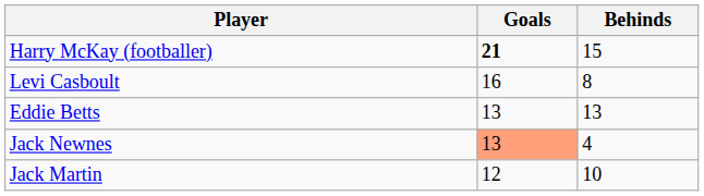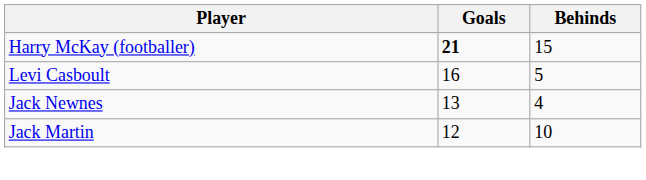 <table class="wikitable sortable" style="width:45%;">
 <tr style="background:#efefef;">
 <th style="width:30%;">Player</th>
 <th width=5%>Goals</th>
 <th width=5%>Behinds</th>
 </tr>
 <tr>
 <td><a href='#'>Harry McKay (footballer)</a></td>
 <td><strong>21</strong></td>
 <td>15</td>
 </tr>
 <tr>
 <td><a href='#'>Levi Casboult</a></td>
 <td>16</td>
-<td>8</td>
-</tr>
-<tr>
-<td><a href='#'>Eddie Betts</a></td>
-<td>13</td>
-<td>13</td>
+<td>5</td>
 </tr>
 <tr>
 <td><a href='#'>Jack Newnes</a></td>
-<td style="background: lightsalmon;">13</td>
+<td>13</td>
 <td>4</td>
 </tr>
 <tr>
 <td><a href='#'>Jack Martin</a></td>
 <td>12</td>
 <td>10</td>
 </tr>
 </table>
